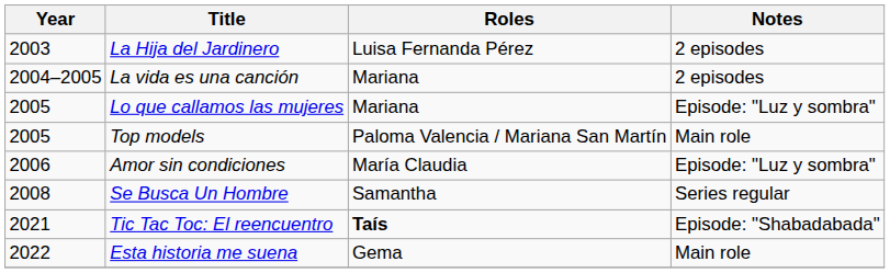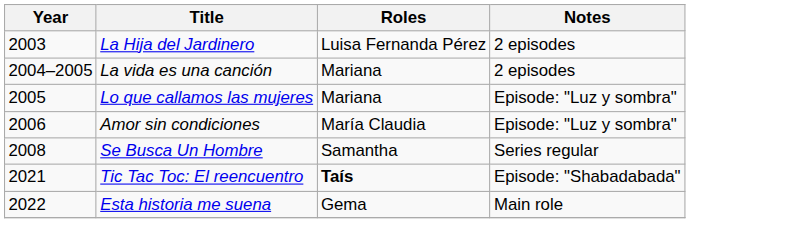 <table class="wikitable sortable">
 <tr>
 <th>Year</th>
 <th>Title</th>
 <th>Roles</th>
 <th>Notes</th>
 </tr>
 <tr>
 <td>2003</td>
 <td><em><a href='#'>La Hija del Jardinero</a></em></td>
 <td>Luisa Fernanda Pérez</td>
 <td>2 episodes</td>
 </tr>
 <tr>
 <td>2004–2005</td>
 <td><em>La vida es una canción</em></td>
 <td>Mariana</td>
 <td>2 episodes</td>
 </tr>
 <tr>
 <td>2005</td>
 <td><em><a href='#'>Lo que callamos las mujeres</a></em></td>
 <td>Mariana</td>
 <td>Episode: "Luz y sombra"</td>
-</tr>
-<tr>
-<td>2005</td>
-<td><em>Top models</em></td>
-<td>Paloma Valencia / Mariana San Martín</td>
-<td>Main role</td>
 </tr>
 <tr>
 <td>2006</td>
 <td><em>Amor sin condiciones</em></td>
 <td>María Claudia</td>
 <td>Episode: "Luz y sombra"</td>
 </tr>
 <tr>
 <td>2008</td>
 <td><em><a href='#'>Se Busca Un Hombre</a></em></td>
 <td>Samantha</td>
 <td>Series regular</td>
 </tr>
 <tr>
 <td>2021</td>
 <td><em><a href='#'>Tic Tac Toc: El reencuentro</a></em></td>
 <td><strong>Taís</strong></td>
 <td>Episode: "Shabadabada"</td>
 </tr>
 <tr>
 <td>2022</td>
 <td><em><a href='#'>Esta historia me suena</a></em></td>
 <td>Gema</td>
 <td>Main role</td>
 </tr>
 <tr>
 </tr>
 </table>
